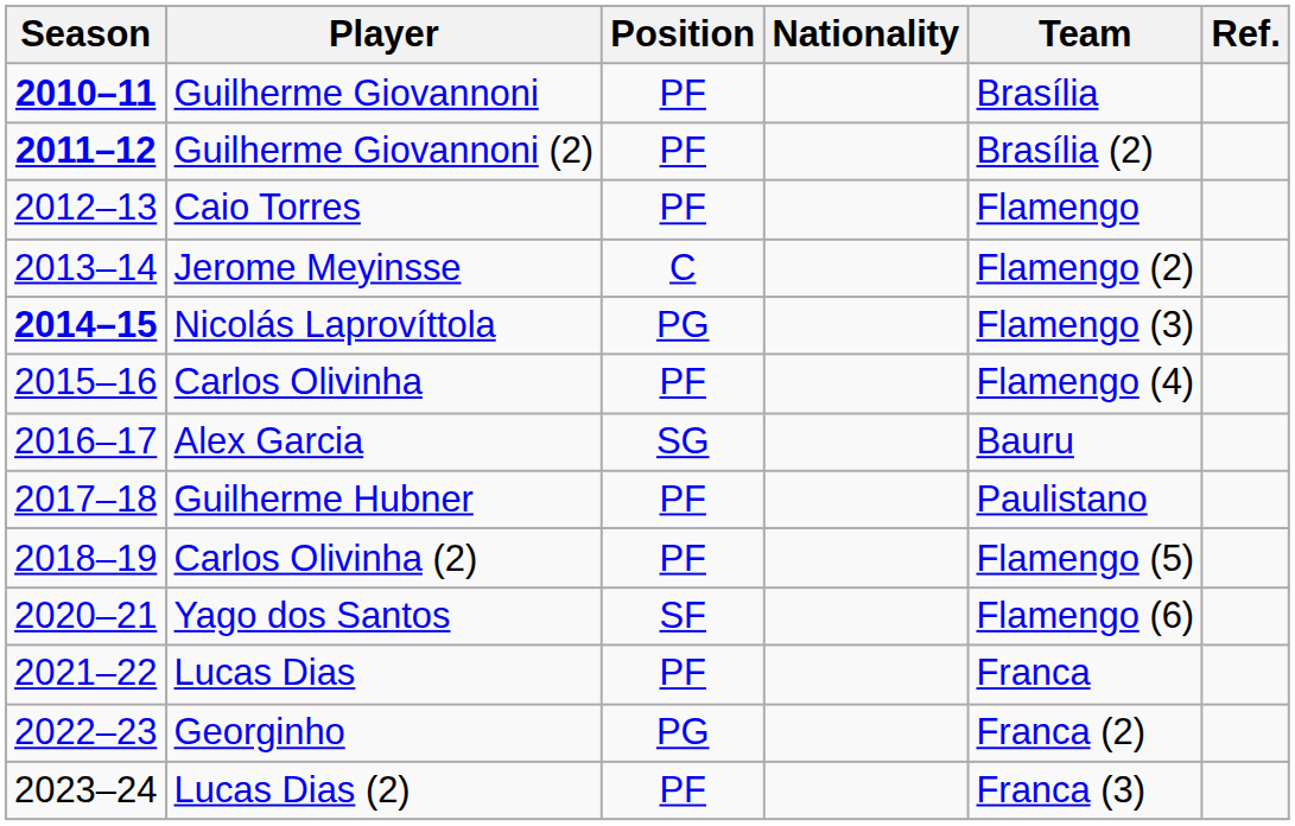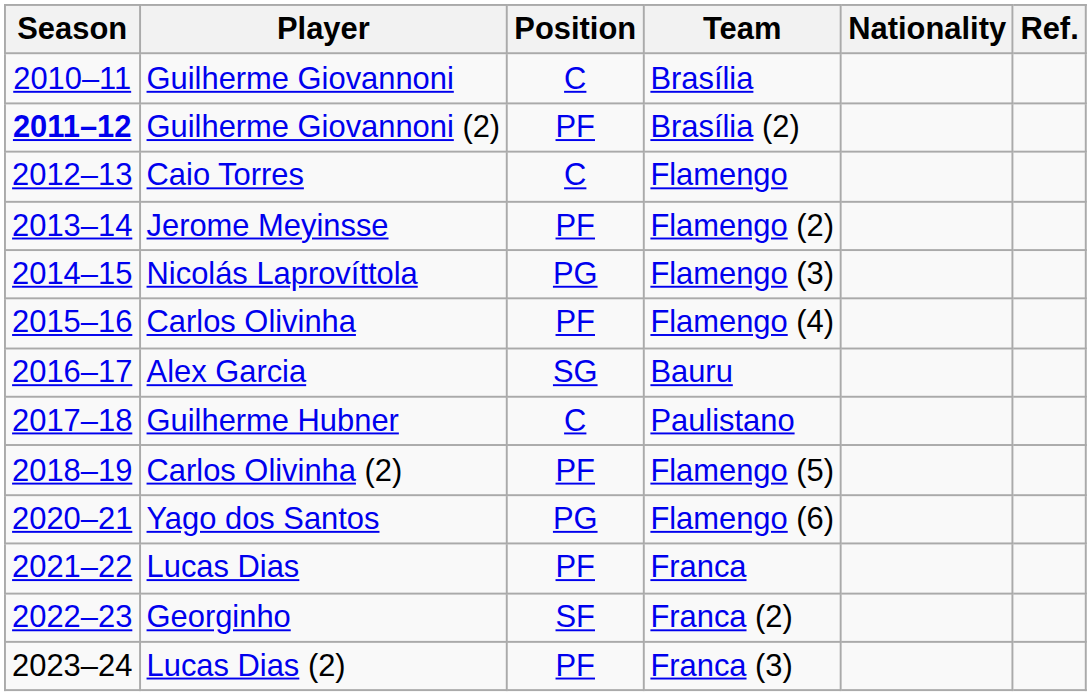 <table class="wikitable sortable">
 <tr>
 <th scope="col">Season</th>
 <th scope="col">Player</th>
 <th scope="col">Position</th>
+<th scope="col">Team</th>
 <th scope="col">Nationality</th>
-<th scope="col">Team</th>
 <th scope="col">Ref.</th>
 </tr>
 <tr>
-<td style="text-align:center;"><strong><a href='#'>2010–11</a></strong></td>
+<td style="text-align:center;"><a href='#'>2010–11</a></td>
 <td><a href='#'>Guilherme Giovannoni</a></td>
-<td style="text-align:center;"><a href='#'>PF</a></td>
+<td style="text-align:center;"><a href='#'>C</a></td>
+<td><a href='#'>Brasília</a></td>
 <td></td>
-<td><a href='#'>Brasília</a></td>
 <td style="text-align:center;"></td>
 </tr>
 <tr>
 <td style="text-align:center;"><strong><a href='#'>2011–12</a></strong></td>
 <td><a href='#'>Guilherme Giovannoni</a> (2)</td>
 <td style="text-align:center;"><a href='#'>PF</a></td>
+<td><a href='#'>Brasília</a> (2)</td>
 <td></td>
-<td><a href='#'>Brasília</a> (2)</td>
 <td style="text-align:center;"></td>
 </tr>
 <tr>
 <td style="text-align:center;"><a href='#'>2012–13</a></td>
 <td><a href='#'>Caio Torres</a></td>
-<td align=center><a href='#'>PF</a></td>
+<td style="text-align:center;"><a href='#'>C</a></td>
+<td><a href='#'>Flamengo</a></td>
 <td></td>
-<td><a href='#'>Flamengo</a></td>
 <td style="text-align:center;"></td>
 </tr>
 <tr>
 <td style="text-align:center;"><a href='#'>2013–14</a></td>
 <td><a href='#'>Jerome Meyinsse</a></td>
-<td style="text-align:center;"><a href='#'>C</a></td>
+<td style="text-align:center;"><a href='#'>PF</a></td>
+<td><a href='#'>Flamengo</a> (2)</td>
 <td></td>
-<td><a href='#'>Flamengo</a> (2)</td>
 <td style="text-align:center;"></td>
 </tr>
 <tr>
-<td style="text-align:center;"><strong><a href='#'>2014–15</a></strong></td>
+<td style="text-align:center;"><a href='#'>2014–15</a></td>
 <td><a href='#'>Nicolás Laprovíttola</a></td>
 <td style="text-align:center;"><a href='#'>PG</a></td>
+<td><a href='#'>Flamengo</a> (3)</td>
 <td></td>
-<td><a href='#'>Flamengo</a> (3)</td>
 <td style="text-align:center;"></td>
 </tr>
 <tr>
 <td style="text-align:center;"><a href='#'>2015–16</a></td>
 <td><a href='#'>Carlos Olivinha</a></td>
 <td style="text-align:center;"><a href='#'>PF</a></td>
+<td><a href='#'>Flamengo</a> (4)</td>
 <td></td>
-<td><a href='#'>Flamengo</a> (4)</td>
 <td></td>
 </tr>
 <tr>
 <td style="text-align:center;"><a href='#'>2016–17</a></td>
 <td><a href='#'>Alex Garcia</a></td>
 <td style="text-align:center;"><a href='#'>SG</a></td>
+<td><a href='#'>Bauru</a></td>
 <td></td>
-<td><a href='#'>Bauru</a></td>
 <td style="text-align:center;"></td>
 </tr>
 <tr>
 <td style="text-align:center;"><a href='#'>2017–18</a></td>
 <td><a href='#'>Guilherme Hubner</a></td>
-<td style="text-align:center;"><a href='#'>PF</a></td>
+<td style="text-align:center;"><a href='#'>C</a></td>
+<td><a href='#'>Paulistano</a></td>
 <td></td>
-<td><a href='#'>Paulistano</a></td>
 <td style="text-align:center;"></td>
 </tr>
 <tr>
 <td style="text-align:center;"><a href='#'>2018–19</a></td>
 <td><a href='#'>Carlos Olivinha</a> (2)</td>
 <td style="text-align:center;"><a href='#'>PF</a></td>
+<td><a href='#'>Flamengo</a> (5)</td>
 <td></td>
-<td><a href='#'>Flamengo</a> (5)</td>
 <td></td>
 </tr>
 <tr>
 <td><a href='#'>2020–21</a></td>
 <td><a href='#'>Yago dos Santos</a></td>
-<td align=center><a href='#'>SF</a></td>
+<td align=center><a href='#'>PG</a></td>
+<td><a href='#'>Flamengo</a> (6)</td>
 <td></td>
-<td><a href='#'>Flamengo</a> (6)</td>
 <td align=center></td>
 </tr>
 <tr>
 <td><a href='#'>2021–22</a></td>
 <td><a href='#'>Lucas Dias</a></td>
 <td align=center><a href='#'>PF</a></td>
+<td><a href='#'>Franca</a></td>
 <td></td>
-<td><a href='#'>Franca</a></td>
 <td align=center></td>
 </tr>
 <tr>
 <td><a href='#'>2022–23</a></td>
 <td><a href='#'>Georginho</a></td>
-<td align=center><a href='#'>PG</a></td>
+<td align=center><a href='#'>SF</a></td>
+<td><a href='#'>Franca</a> (2)</td>
 <td></td>
-<td><a href='#'>Franca</a> (2)</td>
 <td></td>
 </tr>
 <tr>
 <td>2023–24</td>
 <td><a href='#'>Lucas Dias</a> (2)</td>
 <td align=center><a href='#'>PF</a></td>
+<td><a href='#'>Franca</a> (3)</td>
 <td></td>
-<td><a href='#'>Franca</a> (3)</td>
 <td align=center></td>
 </tr>
 </table>
